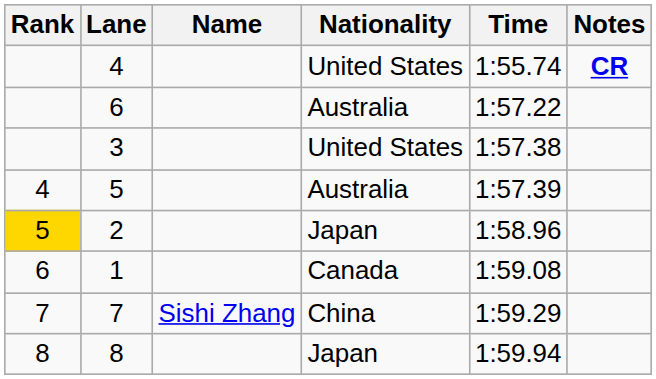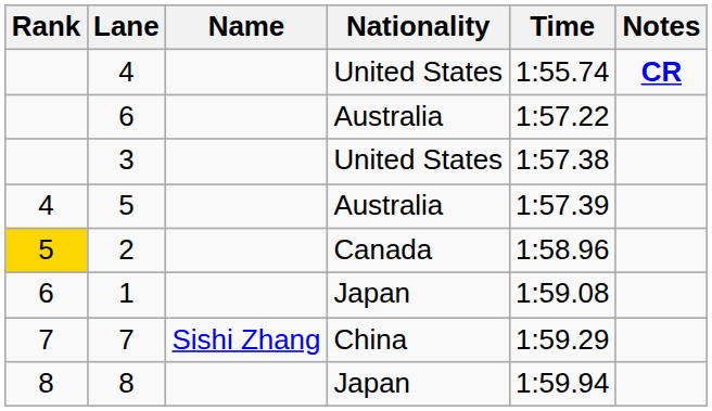 <table class="wikitable sortable" style="text-align:center">
 <tr>
 <th>Rank</th>
 <th>Lane</th>
 <th>Name</th>
 <th>Nationality</th>
 <th>Time</th>
 <th>Notes</th>
 </tr>
 <tr>
 <td></td>
 <td>4</td>
 <td align=left></td>
 <td align=left> United States</td>
 <td>1:55.74</td>
 <td><strong><a href='#'>CR</a></strong></td>
 </tr>
 <tr>
 <td></td>
 <td>6</td>
 <td align=left></td>
 <td align=left> Australia</td>
 <td>1:57.22</td>
 <td></td>
 </tr>
 <tr>
 <td></td>
 <td>3</td>
 <td align=left></td>
 <td align=left> United States</td>
 <td>1:57.38</td>
 <td></td>
 </tr>
 <tr>
 <td>4</td>
 <td>5</td>
 <td align=left></td>
 <td align=left> Australia</td>
 <td>1:57.39</td>
 <td></td>
 </tr>
 <tr>
 <td style="background: gold;">5</td>
 <td>2</td>
 <td align=left></td>
-<td align=left> Japan</td>
+<td align=left> Canada</td>
 <td>1:58.96</td>
 <td></td>
 </tr>
 <tr>
 <td>6</td>
 <td>1</td>
 <td align=left></td>
-<td align=left> Canada</td>
+<td align=left> Japan</td>
 <td>1:59.08</td>
 <td></td>
 </tr>
 <tr>
 <td>7</td>
 <td>7</td>
 <td align=left><a href='#'>Sishi Zhang</a></td>
 <td align=left> China</td>
 <td>1:59.29</td>
 <td></td>
 </tr>
 <tr>
 <td>8</td>
 <td>8</td>
 <td align=left></td>
 <td align=left> Japan</td>
 <td>1:59.94</td>
 <td></td>
 </tr>
 </table>
